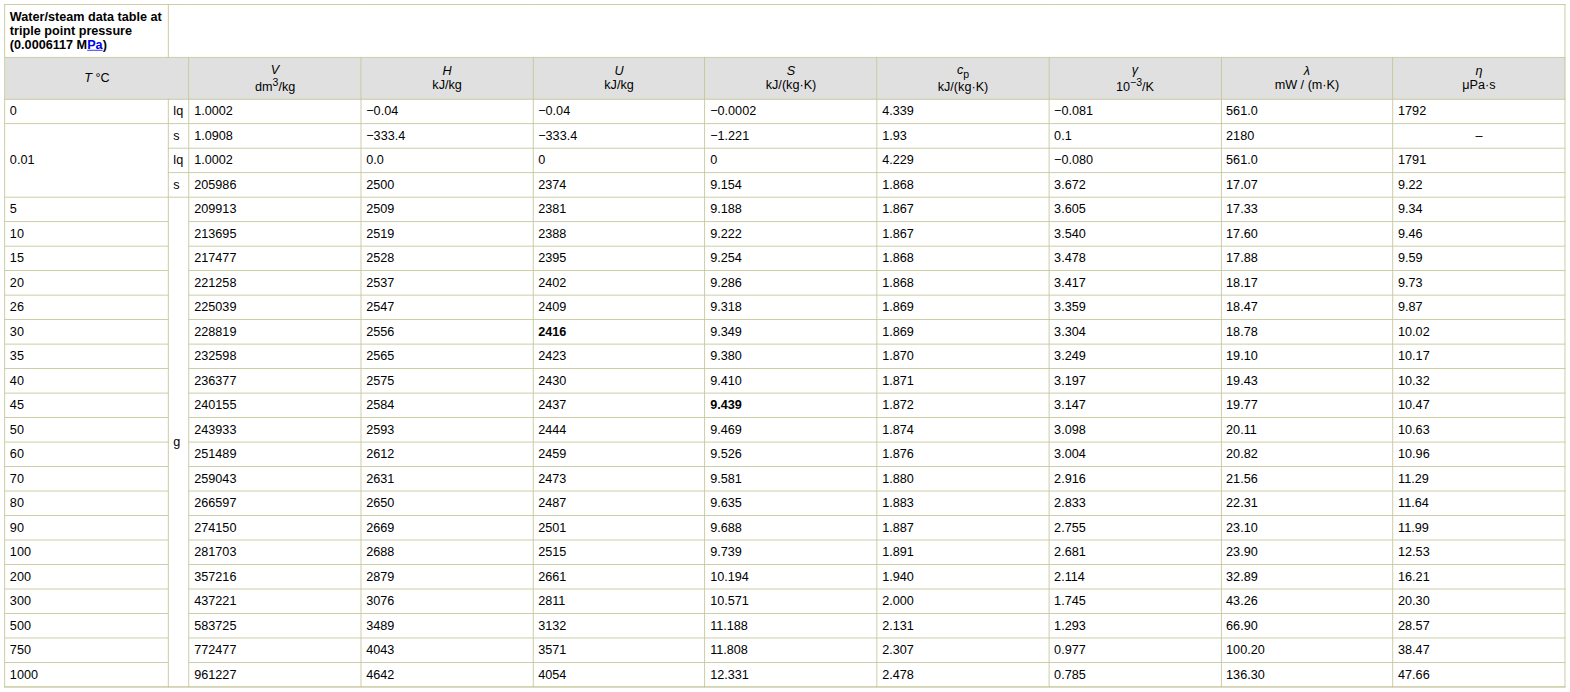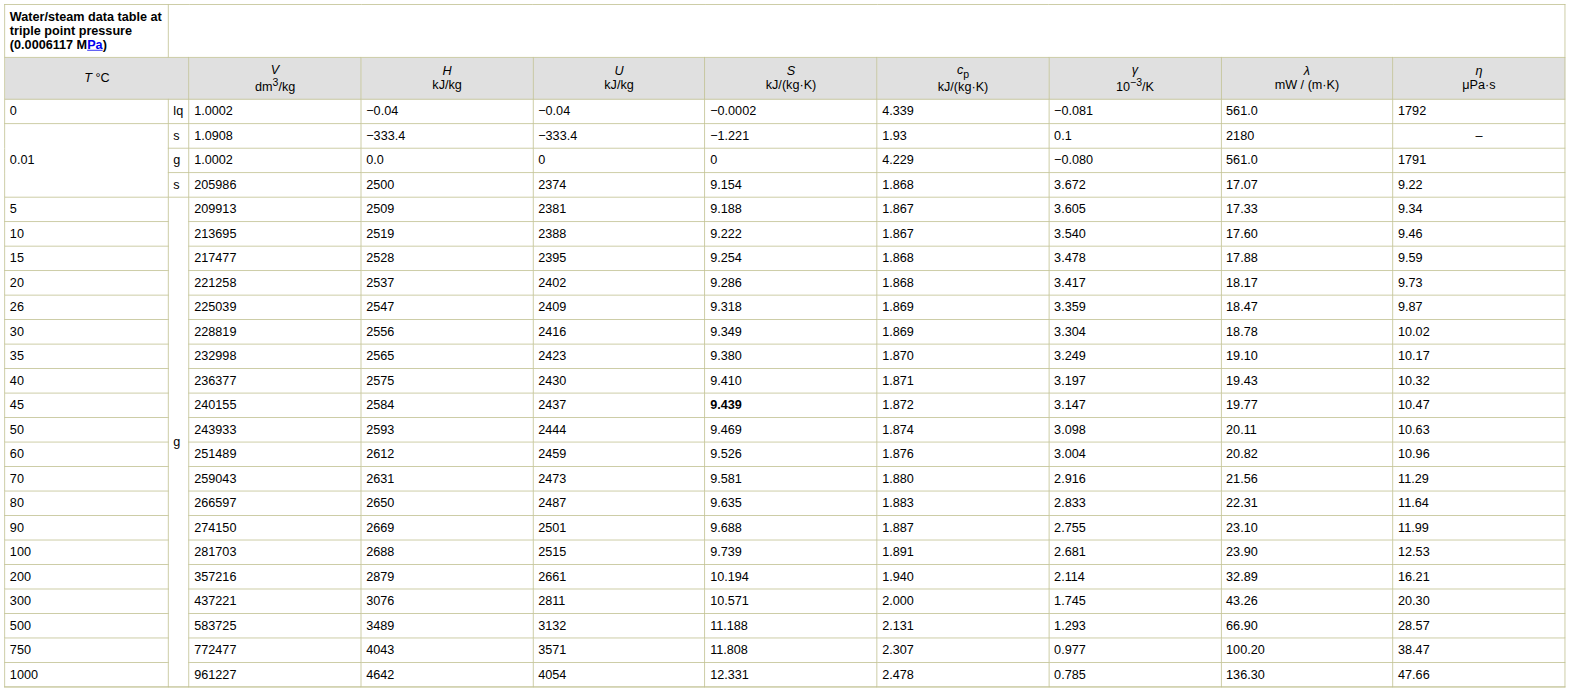 <table border="1" cellspacing="0" cellpadding="6" style="margin: 0 0 0 0.5em; background: white; border-collapse: collapse; border-color: #C0C090;">
 <tr>
 <td><strong>Water/steam data table at triple point pressure (0.0006117 M<a href='#'>Pa</a>)</strong></td>
 </tr>
 <tr style="text-align: center" bgcolor="#E0E0E0">
 <td width="10%" colspan="2"><em>T</em> °C</td>
 <td width="10%"><em>V</em><br>dm<sup>3</sup>/kg</td>
 <td width="10%"><em>H</em><br>kJ/kg</td>
 <td width="10%"><em>U</em><br>kJ/kg</td>
 <td width="10%"><em>S</em><br>kJ/(kg·K)</td>
 <td width="10%"><em>c</em><sub>p</sub><br>kJ/(kg·K)</td>
 <td width="10%"><em>γ</em><br>10<sup>−3</sup>/K</td>
 <td width="10%"><em>λ</em><br>mW / (m·K)</td>
 <td width="10%"><em>η</em><br>μPa·s</td>
 </tr>
 <tr>
 <td>0</td>
 <td>lq</td>
 <td>1.0002</td>
 <td>−0.04</td>
 <td>−0.04</td>
 <td>−0.0002</td>
 <td>4.339</td>
 <td>−0.081</td>
 <td>561.0</td>
 <td>1792</td>
 </tr>
 <tr>
 <td rowspan="3">0.01</td>
 <td>s</td>
 <td>1.0908</td>
 <td>−333.4</td>
 <td>−333.4</td>
 <td>−1.221</td>
 <td>1.93</td>
 <td>0.1</td>
 <td>2180</td>
 <td align="center">–</td>
 </tr>
 <tr>
-<td>lq</td>
+<td>g</td>
 <td>1.0002</td>
 <td>0.0</td>
 <td>0</td>
 <td>0</td>
 <td>4.229</td>
 <td>−0.080</td>
 <td>561.0</td>
 <td>1791</td>
 </tr>
 <tr>
 <td>s</td>
 <td>205986</td>
 <td>2500</td>
 <td>2374</td>
 <td>9.154</td>
 <td>1.868</td>
 <td>3.672</td>
 <td>17.07</td>
 <td>9.22</td>
 </tr>
 <tr>
 <td>5</td>
 <td rowspan="20">g</td>
 <td>209913</td>
 <td>2509</td>
 <td>2381</td>
 <td>9.188</td>
 <td>1.867</td>
 <td>3.605</td>
 <td>17.33</td>
 <td>9.34</td>
 </tr>
 <tr>
 <td>10</td>
 <td>213695</td>
 <td>2519</td>
 <td>2388</td>
 <td>9.222</td>
 <td>1.867</td>
 <td>3.540</td>
 <td>17.60</td>
 <td>9.46</td>
 </tr>
 <tr>
 <td>15</td>
 <td>217477</td>
 <td>2528</td>
 <td>2395</td>
 <td>9.254</td>
 <td>1.868</td>
 <td>3.478</td>
 <td>17.88</td>
 <td>9.59</td>
 </tr>
 <tr>
 <td>20</td>
 <td>221258</td>
 <td>2537</td>
 <td>2402</td>
 <td>9.286</td>
 <td>1.868</td>
 <td>3.417</td>
 <td>18.17</td>
 <td>9.73</td>
 </tr>
 <tr>
 <td>26</td>
 <td>225039</td>
 <td>2547</td>
 <td>2409</td>
 <td>9.318</td>
 <td>1.869</td>
 <td>3.359</td>
 <td>18.47</td>
 <td>9.87</td>
 </tr>
 <tr>
 <td>30</td>
 <td>228819</td>
 <td>2556</td>
-<td><strong>2416</strong></td>
+<td>2416</td>
 <td>9.349</td>
 <td>1.869</td>
 <td>3.304</td>
 <td>18.78</td>
 <td>10.02</td>
 </tr>
 <tr>
 <td>35</td>
-<td>232598</td>
+<td>232998</td>
 <td>2565</td>
 <td>2423</td>
 <td>9.380</td>
 <td>1.870</td>
 <td>3.249</td>
 <td>19.10</td>
 <td>10.17</td>
 </tr>
 <tr>
 <td>40</td>
 <td>236377</td>
 <td>2575</td>
 <td>2430</td>
 <td>9.410</td>
 <td>1.871</td>
 <td>3.197</td>
 <td>19.43</td>
 <td>10.32</td>
 </tr>
 <tr>
 <td>45</td>
 <td>240155</td>
 <td>2584</td>
 <td>2437</td>
 <td><strong>9.439</strong></td>
 <td>1.872</td>
 <td>3.147</td>
 <td>19.77</td>
 <td>10.47</td>
 </tr>
 <tr>
 <td>50</td>
 <td>243933</td>
 <td>2593</td>
 <td>2444</td>
 <td>9.469</td>
 <td>1.874</td>
 <td>3.098</td>
 <td>20.11</td>
 <td>10.63</td>
 </tr>
 <tr>
 <td>60</td>
 <td>251489</td>
 <td>2612</td>
 <td>2459</td>
 <td>9.526</td>
 <td>1.876</td>
 <td>3.004</td>
 <td>20.82</td>
 <td>10.96</td>
 </tr>
 <tr>
 <td>70</td>
 <td>259043</td>
 <td>2631</td>
 <td>2473</td>
 <td>9.581</td>
 <td>1.880</td>
 <td>2.916</td>
 <td>21.56</td>
 <td>11.29</td>
 </tr>
 <tr>
 <td>80</td>
 <td>266597</td>
 <td>2650</td>
 <td>2487</td>
 <td>9.635</td>
 <td>1.883</td>
 <td>2.833</td>
 <td>22.31</td>
 <td>11.64</td>
 </tr>
 <tr>
 <td>90</td>
 <td>274150</td>
 <td>2669</td>
 <td>2501</td>
 <td>9.688</td>
 <td>1.887</td>
 <td>2.755</td>
 <td>23.10</td>
 <td>11.99</td>
 </tr>
 <tr>
 <td>100</td>
 <td>281703</td>
 <td>2688</td>
 <td>2515</td>
 <td>9.739</td>
 <td>1.891</td>
 <td>2.681</td>
 <td>23.90</td>
 <td>12.53</td>
 </tr>
 <tr>
 <td>200</td>
 <td>357216</td>
 <td>2879</td>
 <td>2661</td>
 <td>10.194</td>
 <td>1.940</td>
 <td>2.114</td>
 <td>32.89</td>
 <td>16.21</td>
 </tr>
 <tr>
 <td>300</td>
 <td>437221</td>
 <td>3076</td>
 <td>2811</td>
 <td>10.571</td>
 <td>2.000</td>
 <td>1.745</td>
 <td>43.26</td>
 <td>20.30</td>
 </tr>
 <tr>
 <td>500</td>
 <td>583725</td>
 <td>3489</td>
 <td>3132</td>
 <td>11.188</td>
 <td>2.131</td>
 <td>1.293</td>
 <td>66.90</td>
 <td>28.57</td>
 </tr>
 <tr>
 <td>750</td>
 <td>772477</td>
 <td>4043</td>
 <td>3571</td>
 <td>11.808</td>
 <td>2.307</td>
 <td>0.977</td>
 <td>100.20</td>
 <td>38.47</td>
 </tr>
 <tr>
 <td>1000</td>
 <td>961227</td>
 <td>4642</td>
 <td>4054</td>
 <td>12.331</td>
 <td>2.478</td>
 <td>0.785</td>
 <td>136.30</td>
 <td>47.66</td>
 </tr>
 <tr>
 </tr>
 </table>
